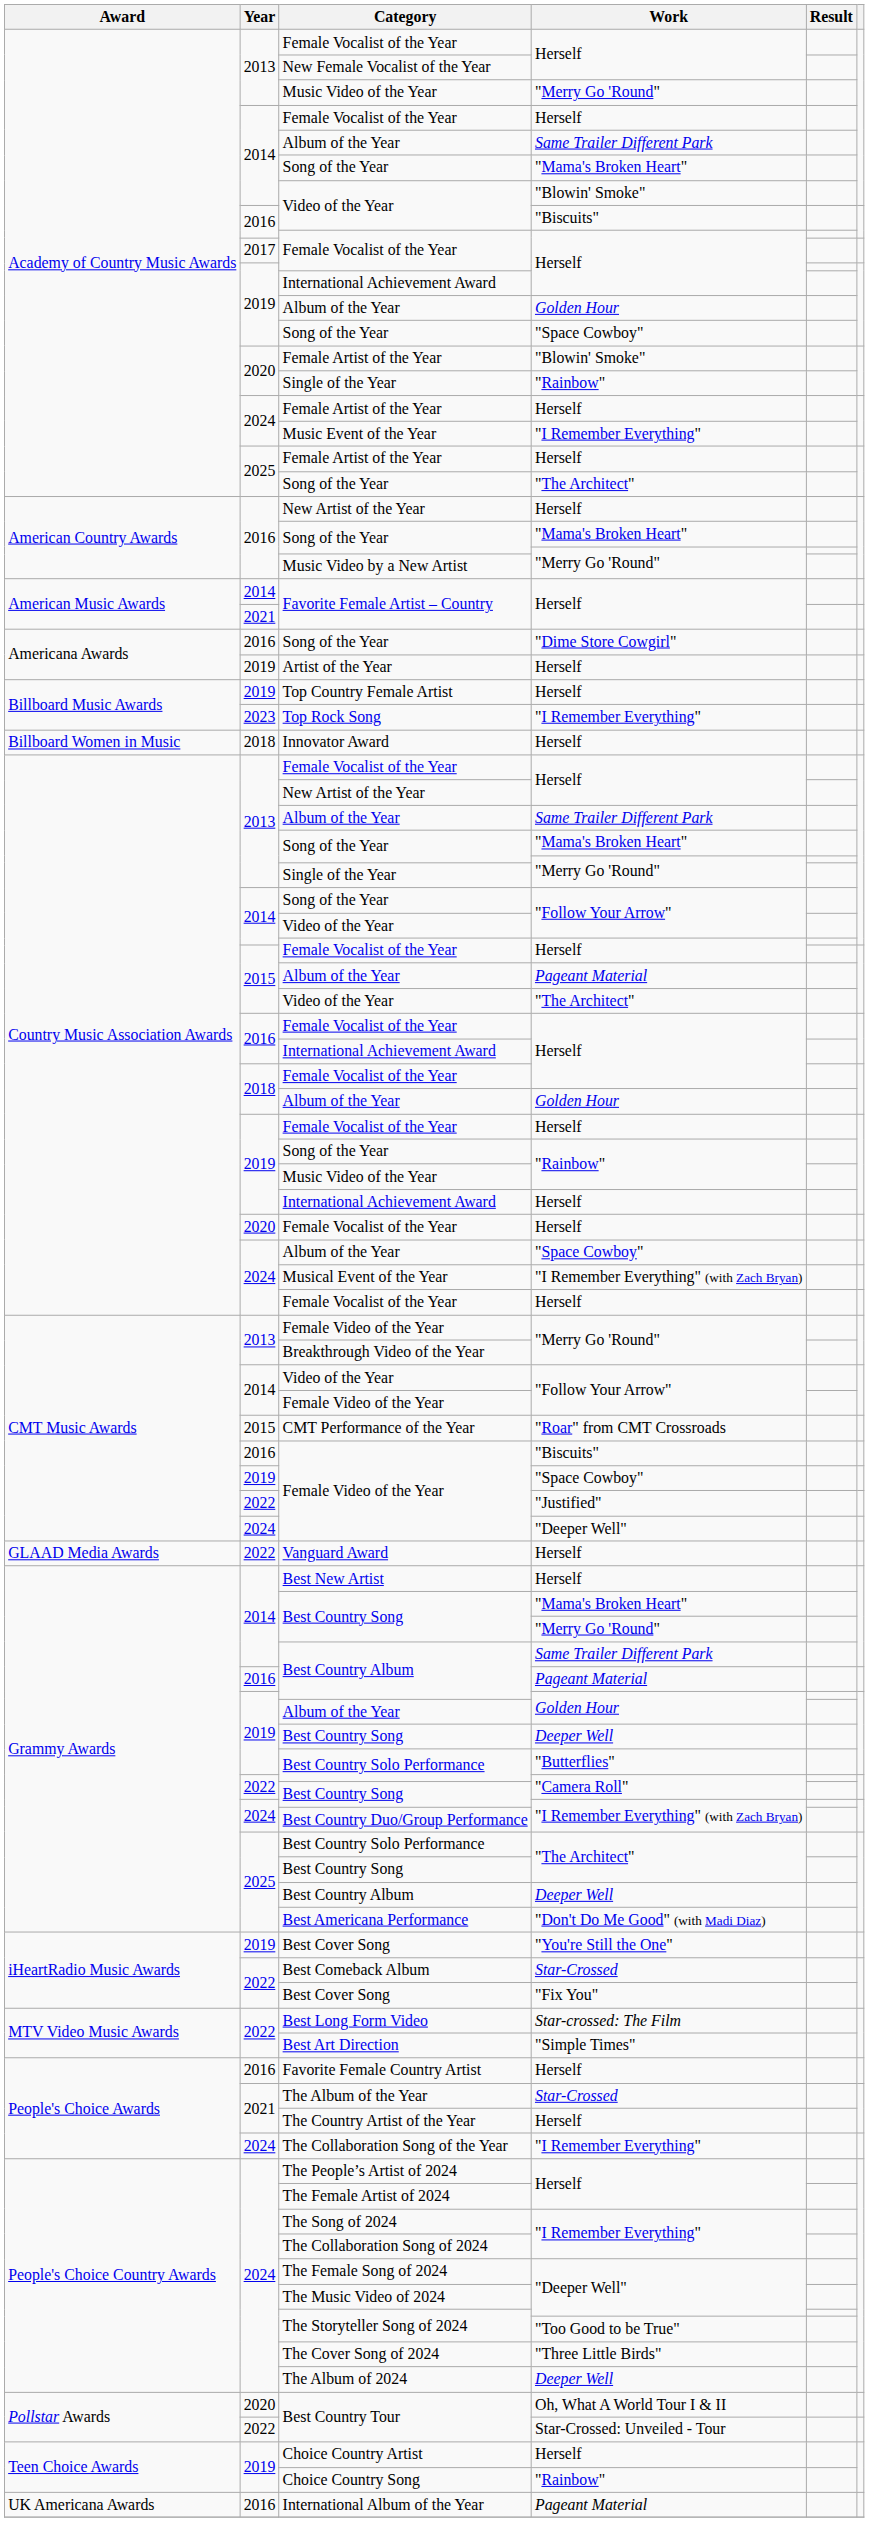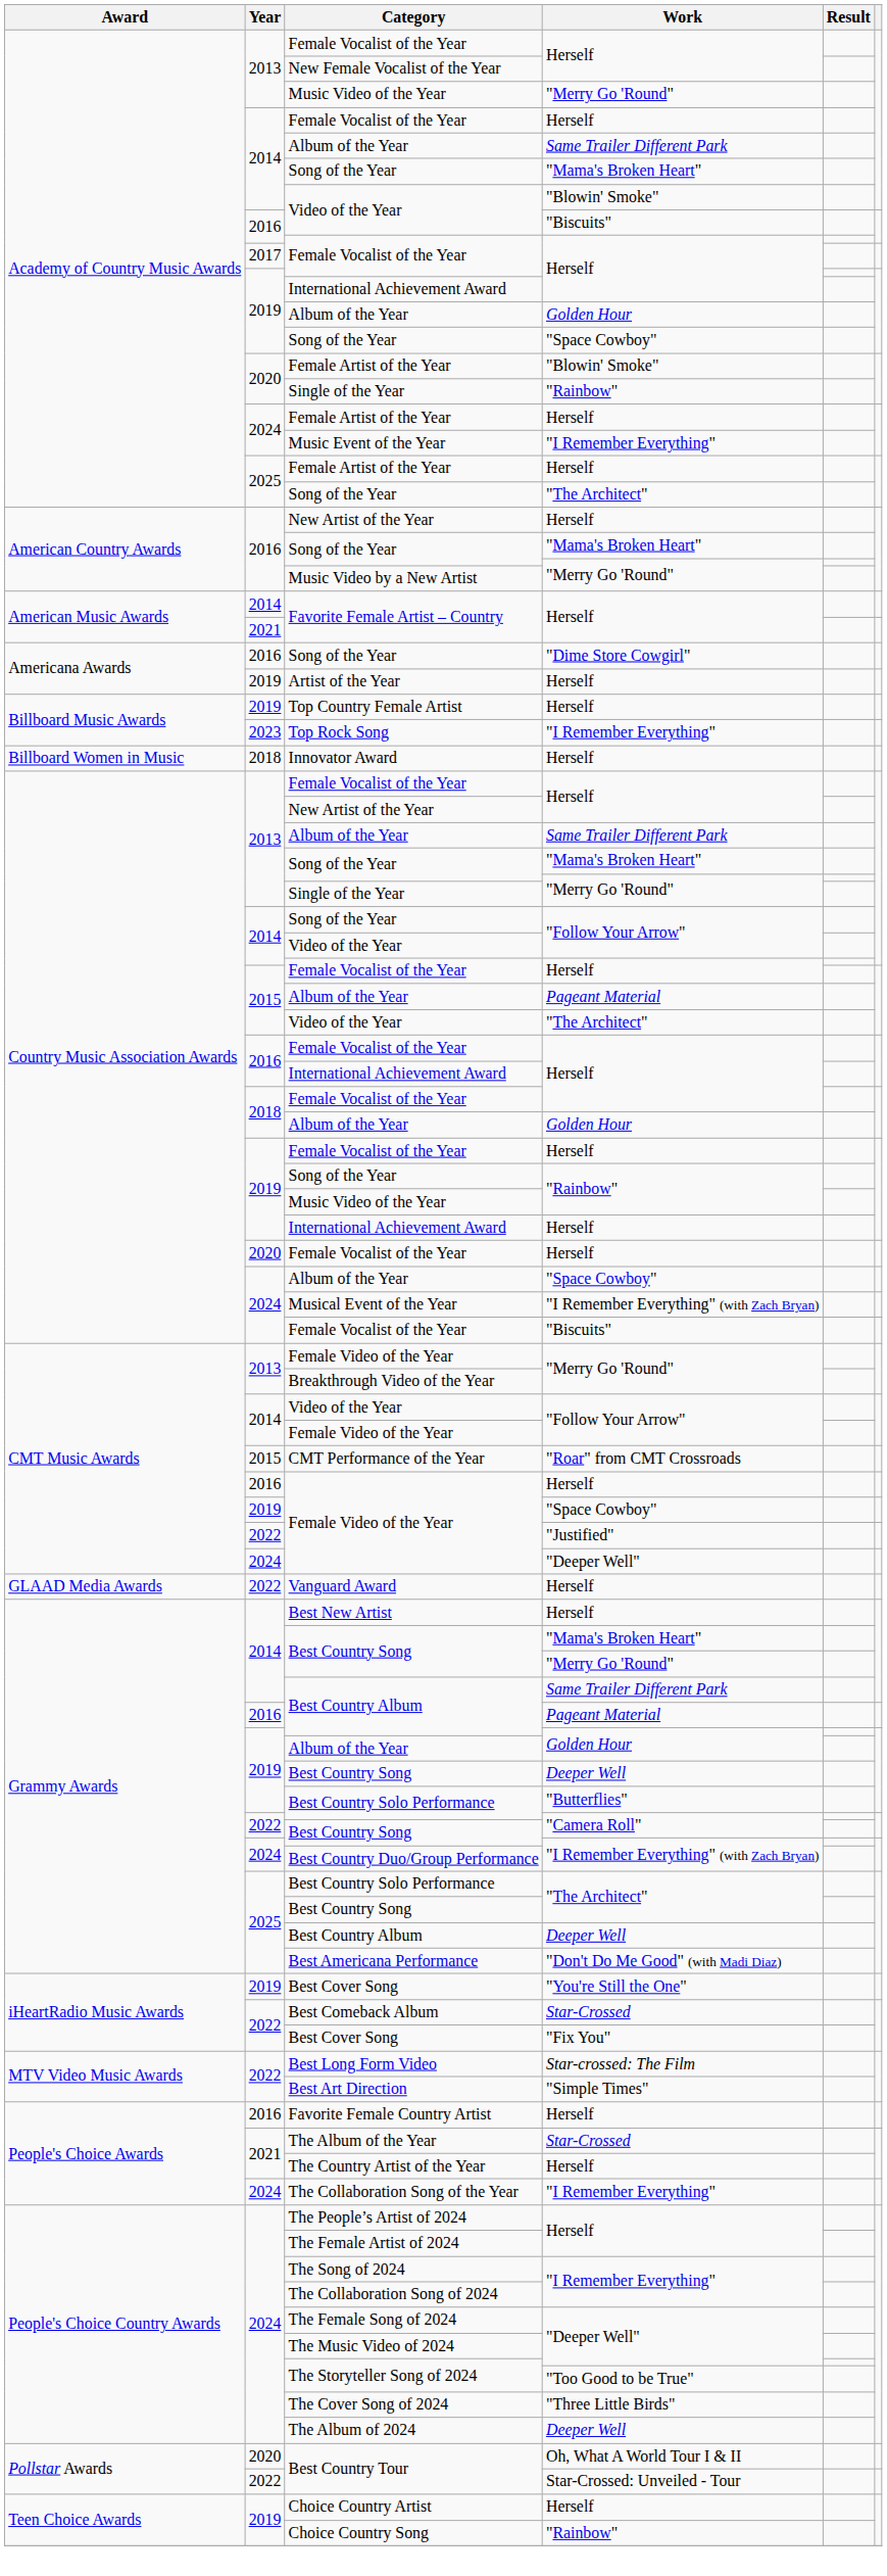 <table class="wikitable">
 <tr>
 <th scope="col">Award</th>
 <th scope="col">Year</th>
 <th scope="col">Category</th>
 <th scope="col">Work</th>
 <th scope="col">Result</th>
 <th scope="col"></th>
 </tr>
 <tr>
 <td rowspan="20"><a href='#'>Academy of Country Music Awards</a></td>
 <td rowspan="3">2013</td>
 <td>Female Vocalist of the Year</td>
 <td rowspan="2">Herself</td>
 <td></td>
 </tr>
 <tr>
 <td>New Female Vocalist of the Year</td>
 <td></td>
 </tr>
 <tr>
 <td>Music Video of the Year</td>
 <td>"<a href='#'>Merry Go 'Round</a>"</td>
 <td></td>
 </tr>
 <tr>
 <td rowspan="4">2014</td>
 <td>Female Vocalist of the Year</td>
 <td>Herself</td>
 <td></td>
 </tr>
 <tr>
 <td>Album of the Year</td>
 <td><em><a href='#'>Same Trailer Different Park</a></em></td>
 <td></td>
 </tr>
 <tr>
 <td>Song of the Year</td>
 <td>"<a href='#'>Mama's Broken Heart</a>" </td>
 <td></td>
 </tr>
 <tr>
 <td rowspan=2>Video of the Year</td>
 <td>"Blowin' Smoke"</td>
 <td></td>
 </tr>
 <tr>
 <td rowspan="2">2016</td>
 <td>"Biscuits"</td>
 <td></td>
 <td rowspan="2"></td>
 </tr>
 <tr>
 <td rowspan=3>Female Vocalist of the Year</td>
 <td rowspan=4>Herself</td>
 <td></td>
 </tr>
 <tr>
 <td>2017</td>
 <td></td>
 <td></td>
 </tr>
 <tr>
 <td rowspan="4">2019</td>
 <td></td>
 <td rowspan="4"></td>
 </tr>
 <tr>
 <td>International Achievement Award</td>
 <td></td>
 </tr>
 <tr>
 <td>Album of the Year</td>
 <td><em><a href='#'>Golden Hour</a></em></td>
 <td></td>
 </tr>
 <tr>
 <td>Song of the Year</td>
 <td>"Space Cowboy"</td>
 <td></td>
 </tr>
 <tr>
 <td rowspan="2">2020</td>
 <td>Female Artist of the Year</td>
 <td>"Blowin' Smoke"</td>
 <td></td>
 <td rowspan="2"></td>
 </tr>
 <tr>
 <td>Single of the Year</td>
 <td>"<a href='#'>Rainbow</a>"</td>
 <td></td>
 </tr>
 <tr>
 <td rowspan="2">2024</td>
 <td>Female Artist of the Year</td>
 <td>Herself</td>
 <td></td>
 <td rowspan="2"></td>
 </tr>
 <tr>
 <td>Music Event of the Year</td>
 <td>"<a href='#'>I Remember Everything</a>" </td>
 <td></td>
 </tr>
 <tr>
 <td rowspan="2">2025</td>
 <td>Female Artist of the Year</td>
 <td>Herself</td>
 <td></td>
 <td rowspan="2"></td>
 </tr>
 <tr>
 <td>Song of the Year</td>
 <td>"<a href='#'>The Architect</a>"</td>
 <td></td>
 </tr>
 <tr>
 <td rowspan="4"><a href='#'>American Country Awards</a></td>
 <td rowspan="4">2016</td>
 <td>New Artist of the Year</td>
 <td>Herself</td>
 <td></td>
 <td rowspan="4"></td>
 </tr>
 <tr>
 <td rowspan=2>Song of the Year</td>
 <td>"<a href='#'>Mama's Broken Heart</a>"</td>
 <td></td>
 </tr>
 <tr>
 <td rowspan=2>"Merry Go 'Round"</td>
 <td></td>
 </tr>
 <tr>
 <td>Music Video by a New Artist</td>
 <td></td>
 </tr>
 <tr>
 <td rowspan="2"><a href='#'>American Music Awards</a></td>
 <td><a href='#'>2014</a></td>
 <td rowspan="2"><a href='#'>Favorite Female Artist – Country</a></td>
 <td rowspan="2">Herself</td>
 <td></td>
 <td></td>
 </tr>
 <tr>
 <td><a href='#'>2021</a></td>
 <td></td>
 <td></td>
 </tr>
 <tr>
 <td rowspan="2">Americana Awards</td>
 <td>2016</td>
 <td>Song of the Year</td>
 <td>"<a href='#'>Dime Store Cowgirl</a>"</td>
 <td></td>
 <td></td>
 </tr>
 <tr>
 <td>2019</td>
 <td>Artist of the Year</td>
 <td>Herself</td>
 <td></td>
 <td></td>
 </tr>
 <tr>
 <td rowspan="2"><a href='#'>Billboard Music Awards</a></td>
 <td><a href='#'>2019</a></td>
 <td>Top Country Female Artist</td>
 <td>Herself</td>
 <td></td>
 <td></td>
 </tr>
 <tr>
 <td><a href='#'>2023</a></td>
 <td><a href='#'>Top Rock Song</a></td>
 <td>"<a href='#'>I Remember Everything</a>" </td>
 <td></td>
 <td></td>
 </tr>
 <tr>
 <td><a href='#'>Billboard Women in Music</a></td>
 <td>2018</td>
 <td>Innovator Award</td>
 <td>Herself</td>
 <td></td>
 <td></td>
 </tr>
 <tr>
 <td rowspan="24"><a href='#'>Country Music Association Awards</a></td>
 <td rowspan="6"><a href='#'>2013</a></td>
 <td><a href='#'>Female Vocalist of the Year</a></td>
 <td rowspan="2">Herself</td>
 <td></td>
 <td rowspan="9"></td>
 </tr>
 <tr>
 <td>New Artist of the Year</td>
 <td></td>
 </tr>
 <tr>
 <td><a href='#'>Album of the Year</a></td>
 <td><em><a href='#'>Same Trailer Different Park</a></em></td>
 <td></td>
 </tr>
 <tr>
 <td rowspan=2>Song of the Year</td>
 <td>"<a href='#'>Mama's Broken Heart</a>"</td>
 <td></td>
 </tr>
 <tr>
 <td rowspan=2>"Merry Go 'Round"</td>
 <td></td>
 </tr>
 <tr>
 <td>Single of the Year</td>
 <td></td>
 </tr>
 <tr>
 <td rowspan="3"><a href='#'>2014</a></td>
 <td>Song of the Year</td>
 <td rowspan=2>"<a href='#'>Follow Your Arrow</a>"</td>
 <td></td>
 </tr>
 <tr>
 <td>Video of the Year</td>
 <td></td>
 </tr>
 <tr>
 <td rowspan="2"><a href='#'>Female Vocalist of the Year</a></td>
 <td rowspan="2">Herself</td>
 <td></td>
 </tr>
 <tr>
 <td rowspan="3"><a href='#'>2015</a></td>
 <td></td>
 <td rowspan="3"></td>
 </tr>
 <tr>
 <td><a href='#'>Album of the Year</a></td>
 <td><em><a href='#'>Pageant Material</a></em></td>
 <td></td>
 </tr>
 <tr>
 <td>Video of the Year</td>
 <td>"<a href='#'>The Architect</a>"</td>
 <td></td>
 </tr>
 <tr>
 <td rowspan="2"><a href='#'>2016</a></td>
 <td><a href='#'>Female Vocalist of the Year</a></td>
 <td rowspan="3">Herself</td>
 <td></td>
 <td rowspan="2"></td>
 </tr>
 <tr>
 <td><a href='#'>International Achievement Award</a></td>
 <td></td>
 </tr>
 <tr>
 <td rowspan="2"><a href='#'>2018</a></td>
 <td><a href='#'>Female Vocalist of the Year</a></td>
 <td></td>
 <td rowspan="2"></td>
 </tr>
 <tr>
 <td><a href='#'>Album of the Year</a></td>
 <td><em><a href='#'>Golden Hour</a></em></td>
 <td></td>
 </tr>
 <tr>
 <td rowspan="4"><a href='#'>2019</a></td>
 <td><a href='#'>Female Vocalist of the Year</a></td>
 <td>Herself</td>
 <td></td>
 <td rowspan="4"></td>
 </tr>
 <tr>
 <td>Song of the Year</td>
 <td rowspan=2>"<a href='#'>Rainbow</a>"</td>
 <td></td>
 </tr>
 <tr>
 <td>Music Video of the Year</td>
 <td></td>
 </tr>
 <tr>
 <td><a href='#'>International Achievement Award</a></td>
 <td>Herself</td>
 <td></td>
 </tr>
 <tr>
 <td><a href='#'>2020</a></td>
 <td>Female Vocalist of the Year</td>
 <td>Herself</td>
 <td></td>
 <td></td>
 </tr>
 <tr>
 <td rowspan="3"><a href='#'>2024</a></td>
 <td>Album of the Year</td>
 <td>"<a href='#'>Space Cowboy</a>"</td>
 <td></td>
 <td></td>
 </tr>
 <tr>
 <td>Musical Event of the Year</td>
 <td>"I Remember Everything" <small>(with <a href='#'>Zach Bryan</a>)</small></td>
 <td></td>
 <td></td>
 </tr>
 <tr>
 <td>Female Vocalist of the Year</td>
-<td>Herself</td>
+<td>"Biscuits"</td>
 <td></td>
 <td></td>
 </tr>
 <tr>
 <td rowspan="9"><a href='#'>CMT Music Awards</a></td>
 <td rowspan="2"><a href='#'>2013</a></td>
 <td>Female Video of the Year</td>
 <td rowspan="2">"Merry Go 'Round"</td>
 <td></td>
 <td rowspan="2"></td>
 </tr>
 <tr>
 <td>Breakthrough Video of the Year</td>
 <td></td>
 </tr>
 <tr>
 <td rowspan="2">2014</td>
 <td>Video of the Year</td>
 <td rowspan="2">"Follow Your Arrow"</td>
 <td></td>
 <td rowspan="2"></td>
 </tr>
 <tr>
 <td>Female Video of the Year</td>
 <td></td>
 </tr>
 <tr>
 <td>2015</td>
 <td>CMT Performance of the Year</td>
 <td>"<a href='#'>Roar</a>" from CMT Crossroads </td>
 <td></td>
 <td></td>
 </tr>
 <tr>
 <td>2016</td>
 <td rowspan="4">Female Video of the Year</td>
-<td>"Biscuits"</td>
+<td>Herself</td>
 <td></td>
 <td></td>
 </tr>
 <tr>
 <td><a href='#'>2019</a></td>
 <td>"Space Cowboy"</td>
 <td></td>
 <td></td>
 </tr>
 <tr>
 <td><a href='#'>2022</a></td>
 <td>"Justified"</td>
 <td></td>
 <td></td>
 </tr>
 <tr>
 <td><a href='#'>2024</a></td>
 <td>"Deeper Well"</td>
 <td></td>
 <td></td>
 </tr>
 <tr>
 <td><a href='#'>GLAAD Media Awards</a></td>
 <td><a href='#'>2022</a></td>
 <td><a href='#'>Vanguard Award</a></td>
 <td>Herself</td>
 <td></td>
 <td></td>
 </tr>
 <tr>
 <td rowspan="17"><a href='#'>Grammy Awards</a></td>
 <td rowspan="4"><a href='#'>2014</a></td>
 <td><a href='#'>Best New Artist</a></td>
 <td>Herself</td>
 <td></td>
 <td rowspan=4 style="text-align:center;"></td>
 </tr>
 <tr>
 <td rowspan=2><a href='#'>Best Country Song</a></td>
 <td>"<a href='#'>Mama's Broken Heart</a>"</td>
 <td></td>
 </tr>
 <tr>
 <td>"<a href='#'>Merry Go 'Round</a>"</td>
 <td></td>
 </tr>
 <tr>
 <td rowspan="3"><a href='#'>Best Country Album</a></td>
 <td><em><a href='#'>Same Trailer Different Park</a></em></td>
 <td></td>
 </tr>
 <tr>
 <td><a href='#'>2016</a></td>
 <td><em><a href='#'>Pageant Material</a></em></td>
 <td></td>
 <td style="text-align:center;"></td>
 </tr>
 <tr>
 <td rowspan="4"><a href='#'>2019</a></td>
 <td rowspan="2"><em><a href='#'>Golden Hour</a></em></td>
 <td></td>
 <td rowspan="4" style="text-align:center;"></td>
 </tr>
 <tr>
 <td><a href='#'>Album of the Year</a></td>
 <td></td>
 </tr>
 <tr>
 <td><a href='#'>Best Country Song</a></td>
 <td><em><a href='#'>Deeper Well</a></em></td>
 <td></td>
 </tr>
 <tr>
 <td rowspan="2"><a href='#'>Best Country Solo Performance</a></td>
 <td>"<a href='#'>Butterflies</a>"</td>
 <td></td>
 </tr>
 <tr>
 <td rowspan="2"><a href='#'>2022</a></td>
 <td rowspan="2">"<a href='#'>Camera Roll</a>"</td>
 <td></td>
 <td rowspan="2" style="text-align:center;"></td>
 </tr>
 <tr>
 <td rowspan="2"><a href='#'>Best Country Song</a></td>
 <td></td>
 </tr>
 <tr>
 <td rowspan="2"><a href='#'>2024</a></td>
 <td rowspan="2">"<a href='#'>I Remember Everything</a>" <small>(with <a href='#'>Zach Bryan</a>)</small></td>
 <td></td>
 <td rowspan="2" style="text-align:center;"></td>
 </tr>
 <tr>
 <td><a href='#'>Best Country Duo/Group Performance</a></td>
 <td></td>
 </tr>
 <tr>
 <td rowspan="4"><a href='#'>2025</a></td>
 <td>Best Country Solo Performance</td>
 <td rowspan="2">"<a href='#'>The Architect</a>"</td>
 <td></td>
 <td rowspan="4" style="text-align:center;"></td>
 </tr>
 <tr>
 <td>Best Country Song</td>
 <td></td>
 </tr>
 <tr>
 <td>Best Country Album</td>
 <td><em><a href='#'>Deeper Well</a></em></td>
 <td></td>
 </tr>
 <tr>
 <td><a href='#'>Best Americana Performance</a></td>
 <td>"<a href='#'>Don't Do Me Good</a>" <small>(with <a href='#'>Madi Diaz</a>)</small></td>
 <td></td>
 </tr>
 <tr>
 <td rowspan="3"><a href='#'>iHeartRadio Music Awards</a></td>
 <td><a href='#'>2019</a></td>
 <td>Best Cover Song</td>
 <td>"<a href='#'>You're Still the One</a>" </td>
 <td></td>
 <td></td>
 </tr>
 <tr>
 <td rowspan="2"><a href='#'>2022</a></td>
 <td>Best Comeback Album</td>
 <td><em><a href='#'>Star-Crossed</a></em></td>
 <td></td>
 <td rowspan="2"></td>
 </tr>
 <tr>
 <td>Best Cover Song</td>
 <td>"Fix You"</td>
 <td></td>
 </tr>
 <tr>
 <td rowspan="2"><a href='#'>MTV Video Music Awards</a></td>
 <td rowspan="2"><a href='#'>2022</a></td>
 <td><a href='#'>Best Long Form Video</a></td>
 <td><em>Star-crossed: The Film</em></td>
 <td></td>
 <td rowspan="2"></td>
 </tr>
 <tr>
 <td><a href='#'>Best Art Direction</a></td>
 <td>"Simple Times"</td>
 <td></td>
 </tr>
 <tr>
 <td rowspan="4"><a href='#'>People's Choice Awards</a></td>
 <td>2016</td>
 <td>Favorite Female Country Artist</td>
 <td>Herself</td>
 <td></td>
 <td></td>
 </tr>
 <tr>
 <td rowspan="2">2021</td>
 <td>The Album of the Year</td>
 <td><em><a href='#'>Star-Crossed</a></em></td>
 <td></td>
 <td rowspan="2"></td>
 </tr>
 <tr>
 <td>The Country Artist of the Year</td>
 <td>Herself</td>
 <td></td>
 </tr>
 <tr>
 <td><a href='#'>2024</a></td>
 <td>The Collaboration Song of the Year</td>
 <td>"<a href='#'>I Remember Everything</a>" </td>
 <td></td>
 <td></td>
 </tr>
 <tr>
 <td rowspan="10"><a href='#'>People's Choice Country Awards</a></td>
 <td rowspan="10"><a href='#'>2024</a></td>
 <td>The People’s Artist of 2024</td>
 <td rowspan="2">Herself</td>
 <td></td>
 <td rowspan="10"></td>
 </tr>
 <tr>
 <td>The Female Artist of 2024</td>
 <td></td>
 </tr>
 <tr>
 <td>The Song of 2024</td>
 <td rowspan="2">"<a href='#'>I Remember Everything</a>" </td>
 <td></td>
 </tr>
 <tr>
 <td>The Collaboration Song of 2024</td>
 <td></td>
 </tr>
 <tr>
 <td>The Female Song of 2024</td>
 <td rowspan="3">"Deeper Well"</td>
 <td></td>
 </tr>
 <tr>
 <td>The Music Video of 2024</td>
 <td></td>
 </tr>
 <tr>
 <td rowspan="2">The Storyteller Song of 2024</td>
 <td></td>
 </tr>
 <tr>
 <td>"Too Good to be True"</td>
 <td></td>
 </tr>
 <tr>
 <td>The Cover Song of 2024</td>
 <td>"Three Little Birds"</td>
 <td></td>
 </tr>
 <tr>
 <td>The Album of 2024</td>
 <td><em><a href='#'>Deeper Well</a></em></td>
 <td></td>
 </tr>
 <tr>
 <td rowspan=2><em><a href='#'>Pollstar</a></em> Awards</td>
 <td>2020</td>
 <td rowspan=2>Best Country Tour</td>
 <td>Oh, What A World Tour I & II</td>
 <td></td>
 <td></td>
 </tr>
 <tr>
 <td>2022</td>
 <td>Star-Crossed: Unveiled - Tour</td>
 <td></td>
 <td></td>
 </tr>
 <tr>
 <td rowspan=2><a href='#'>Teen Choice Awards</a></td>
 <td rowspan=2><a href='#'>2019</a></td>
 <td>Choice Country Artist</td>
 <td>Herself</td>
 <td></td>
 <td rowspan=2></td>
 </tr>
 <tr>
 <td>Choice Country Song</td>
 <td>"<a href='#'>Rainbow</a>"</td>
 <td></td>
 </tr>
 <tr>
-<td>UK Americana Awards</td>
-<td>2016</td>
-<td>International Album of the Year</td>
-<td><em>Pageant Material</em></td>
-<td></td>
-<td></td>
-</tr>
-<tr>
 </tr>
 </table>
